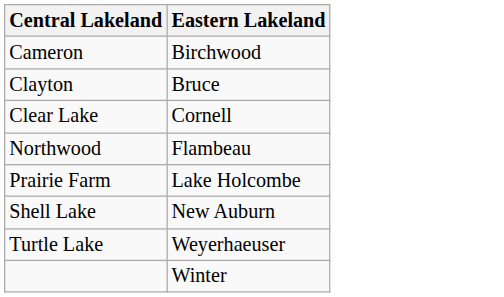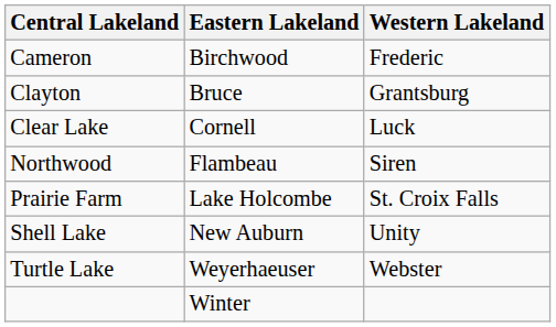 <table class="wikitable">
 <tr>
 <th>Central Lakeland</th>
 <th>Eastern Lakeland</th>
+<th>Western Lakeland</th>
 </tr>
 <tr>
 <td>Cameron</td>
 <td>Birchwood</td>
+<td>Frederic</td>
 </tr>
 <tr>
 <td>Clayton</td>
 <td>Bruce</td>
+<td>Grantsburg</td>
 </tr>
 <tr>
 <td>Clear Lake</td>
 <td>Cornell</td>
+<td>Luck</td>
 </tr>
 <tr>
 <td>Northwood</td>
 <td>Flambeau</td>
+<td>Siren</td>
 </tr>
 <tr>
 <td>Prairie Farm</td>
 <td>Lake Holcombe</td>
+<td>St. Croix Falls</td>
 </tr>
 <tr>
 <td>Shell Lake</td>
 <td>New Auburn</td>
+<td>Unity</td>
 </tr>
 <tr>
 <td>Turtle Lake</td>
 <td>Weyerhaeuser</td>
+<td>Webster</td>
 </tr>
 <tr>
 <td></td>
 <td>Winter</td>
+<td></td>
 </tr>
 </table>
